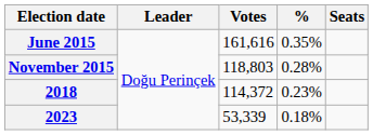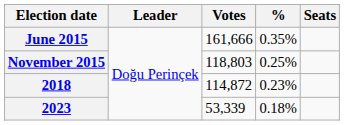 <table class="wikitable">
 <tr>
 <th>Election date</th>
 <th>Leader</th>
 <th>Votes</th>
 <th>%</th>
 <th>Seats</th>
 </tr>
 <tr>
 <th><a href='#'>June 2015</a></th>
 <td rowspan="4"><a href='#'>Doğu Perinçek</a></td>
-<td>161,616</td>
+<td>161,666</td>
 <td>0.35%</td>
 <td></td>
 </tr>
 <tr>
 <th><a href='#'>November 2015</a></th>
 <td>118,803</td>
-<td>0.28%</td>
+<td>0.25%</td>
 <td></td>
 </tr>
 <tr>
 <th><a href='#'>2018</a></th>
-<td>114,372</td>
+<td>114,872</td>
 <td>0.23%</td>
 <td></td>
 </tr>
 <tr>
 <th><a href='#'>2023</a></th>
 <td>53,339</td>
 <td>0.18%</td>
 <td></td>
 </tr>
 </table>
